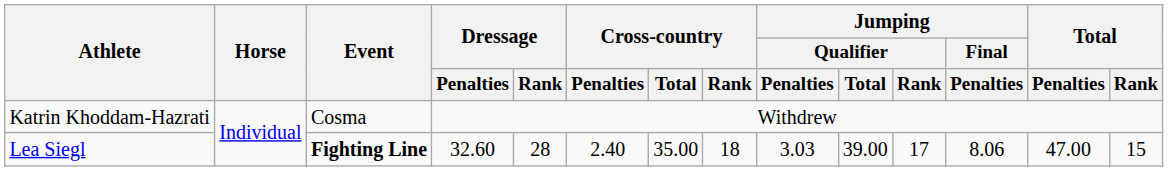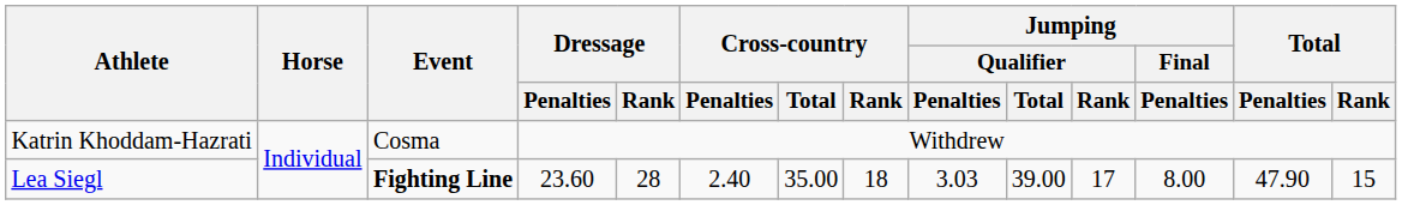 <table class=wikitable style="font-size:90%">
 <tr>
 <th rowspan="3">Athlete</th>
 <th rowspan="3">Horse</th>
 <th rowspan="3">Event</th>
 <th colspan="2" rowspan="2">Dressage</th>
 <th colspan="3" rowspan="2">Cross-country</th>
 <th colspan="4">Jumping</th>
 <th colspan="2" rowspan="2">Total</th>
 </tr>
 <tr style="font-size:95%">
 <th colspan="3">Qualifier</th>
 <th>Final</th>
 </tr>
 <tr style="font-size:95%">
 <th>Penalties</th>
 <th>Rank</th>
 <th>Penalties</th>
 <th>Total</th>
 <th>Rank</th>
 <th>Penalties</th>
 <th>Total</th>
 <th>Rank</th>
 <th>Penalties</th>
 <th>Penalties</th>
 <th>Rank</th>
 </tr>
 <tr align="center">
 <td align="left">Katrin Khoddam-Hazrati</td>
 <td align=left rowspan="2"><a href='#'>Individual</a></td>
 <td align="left">Cosma</td>
 <td colspan="11">Withdrew</td>
 </tr>
 <tr align="center">
 <td align="left"><a href='#'>Lea Siegl</a></td>
 <td align="left"><strong>Fighting Line</strong></td>
-<td>32.60</td>
+<td>23.60</td>
 <td>28</td>
 <td>2.40</td>
 <td>35.00</td>
 <td>18</td>
 <td>3.03</td>
 <td>39.00</td>
 <td>17</td>
-<td>8.06</td>
-<td>47.00</td>
+<td>8.00</td>
+<td>47.90</td>
 <td>15</td>
 </tr>
 </table>
